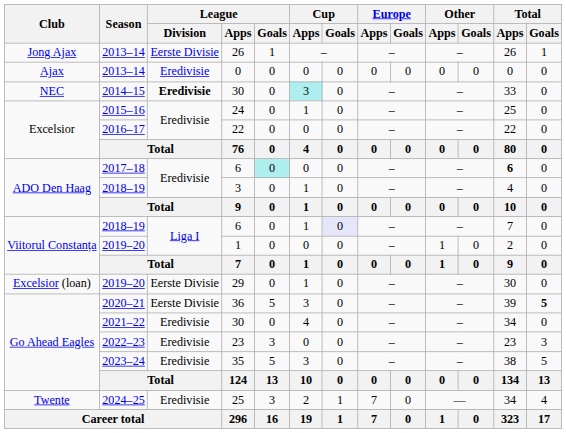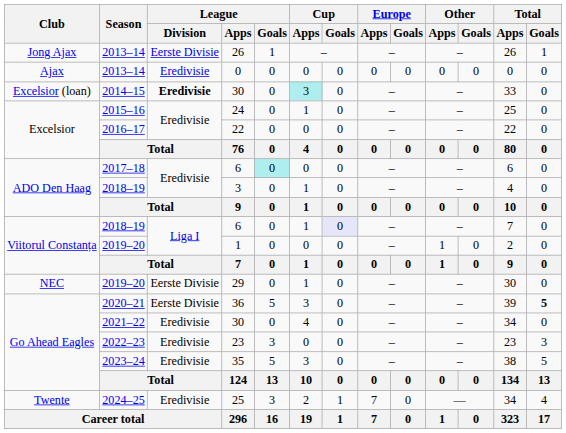 <table class="wikitable" style="text-align:center">
 <tr>
 <th rowspan="2">Club</th>
 <th rowspan="2">Season</th>
 <th colspan="3">League</th>
 <th colspan="2">Cup</th>
 <th colspan="2"><a href='#'>Europe</a></th>
 <th colspan="2">Other</th>
 <th colspan="2">Total</th>
 </tr>
 <tr>
 <th>Division</th>
 <th>Apps</th>
 <th>Goals</th>
 <th>Apps</th>
 <th>Goals</th>
 <th>Apps</th>
 <th>Goals</th>
 <th>Apps</th>
 <th>Goals</th>
 <th>Apps</th>
 <th>Goals</th>
 </tr>
 <tr>
 <td><a href='#'>Jong Ajax</a></td>
 <td><a href='#'>2013–14</a></td>
 <td><a href='#'>Eerste Divisie</a></td>
 <td>26</td>
 <td>1</td>
 <td colspan="2">–</td>
 <td colspan="2">–</td>
 <td colspan="2">–</td>
 <td>26</td>
 <td>1</td>
 </tr>
 <tr>
 <td><a href='#'>Ajax</a></td>
 <td><a href='#'>2013–14</a></td>
 <td><a href='#'>Eredivisie</a></td>
 <td>0</td>
 <td>0</td>
 <td>0</td>
 <td>0</td>
 <td>0</td>
 <td>0</td>
 <td>0</td>
 <td>0</td>
 <td>0</td>
 <td>0</td>
 </tr>
 <tr>
-<td><a href='#'>NEC</a></td>
+<td><a href='#'>Excelsior</a> (loan)</td>
 <td><a href='#'>2014–15</a></td>
 <td><strong>Eredivisie</strong></td>
 <td>30</td>
 <td>0</td>
 <td style="background: paleturquoise;">3</td>
 <td>0</td>
 <td colspan="2">–</td>
 <td colspan="2">–</td>
 <td>33</td>
 <td>0</td>
 </tr>
 <tr>
 <td rowspan="3">Excelsior</td>
 <td><a href='#'>2015–16</a></td>
 <td rowspan="2">Eredivisie</td>
 <td>24</td>
 <td>0</td>
 <td>1</td>
 <td>0</td>
 <td colspan="2">–</td>
 <td colspan="2">–</td>
 <td>25</td>
 <td>0</td>
 </tr>
 <tr>
 <td><a href='#'>2016–17</a></td>
 <td>22</td>
 <td>0</td>
 <td>0</td>
 <td>0</td>
 <td colspan="2">–</td>
 <td colspan="2">–</td>
 <td>22</td>
 <td>0</td>
 </tr>
 <tr>
 <th colspan="2">Total</th>
 <th>76</th>
 <th>0</th>
 <th>4</th>
 <th>0</th>
 <th>0</th>
 <th>0</th>
 <th>0</th>
 <th>0</th>
 <th>80</th>
 <th>0</th>
 </tr>
 <tr>
 <td rowspan="3"><a href='#'>ADO Den Haag</a></td>
 <td><a href='#'>2017–18</a></td>
 <td rowspan="2">Eredivisie</td>
 <td>6</td>
 <td style="background: paleturquoise;">0</td>
 <td>0</td>
 <td>0</td>
 <td colspan="2">–</td>
 <td colspan="2">–</td>
-<td><strong>6</strong></td>
+<td>6</td>
 <td>0</td>
 </tr>
 <tr>
 <td><a href='#'>2018–19</a></td>
 <td>3</td>
 <td>0</td>
 <td>1</td>
 <td>0</td>
 <td colspan="2">–</td>
 <td colspan="2">–</td>
 <td>4</td>
 <td>0</td>
 </tr>
 <tr>
 <th colspan="2">Total</th>
 <th>9</th>
 <th>0</th>
 <th>1</th>
 <th>0</th>
 <th>0</th>
 <th>0</th>
 <th>0</th>
 <th>0</th>
 <th>10</th>
 <th>0</th>
 </tr>
 <tr>
 <td rowspan="3"><a href='#'>Viitorul Constanța</a></td>
 <td><a href='#'>2018–19</a></td>
 <td rowspan="2"><a href='#'>Liga I</a></td>
 <td>6</td>
 <td>0</td>
 <td>1</td>
 <td style="background: lavender;">0</td>
 <td colspan="2">–</td>
 <td colspan="2">–</td>
 <td>7</td>
 <td>0</td>
 </tr>
 <tr>
 <td><a href='#'>2019–20</a></td>
 <td>1</td>
 <td>0</td>
 <td>0</td>
 <td>0</td>
 <td colspan="2">–</td>
 <td>1</td>
 <td>0</td>
 <td>2</td>
 <td>0</td>
 </tr>
 <tr>
 <th colspan="2">Total</th>
 <th>7</th>
 <th>0</th>
 <th>1</th>
 <th>0</th>
 <th>0</th>
 <th>0</th>
 <th>1</th>
 <th>0</th>
 <th>9</th>
 <th>0</th>
 </tr>
 <tr>
-<td><a href='#'>Excelsior</a> (loan)</td>
+<td><a href='#'>NEC</a></td>
 <td><a href='#'>2019–20</a></td>
 <td>Eerste Divisie</td>
 <td>29</td>
 <td>0</td>
 <td>1</td>
 <td>0</td>
 <td colspan="2">–</td>
 <td colspan="2">–</td>
 <td>30</td>
 <td>0</td>
 </tr>
 <tr>
 <td rowspan="5"><a href='#'>Go Ahead Eagles</a></td>
 <td><a href='#'>2020–21</a></td>
 <td>Eerste Divisie</td>
 <td>36</td>
 <td>5</td>
 <td>3</td>
 <td>0</td>
 <td colspan="2">–</td>
 <td colspan="2">–</td>
 <td>39</td>
 <td><strong>5</strong></td>
 </tr>
 <tr>
 <td><a href='#'>2021–22</a></td>
 <td>Eredivisie</td>
 <td>30</td>
 <td>0</td>
 <td>4</td>
 <td>0</td>
 <td colspan="2">–</td>
 <td colspan="2">–</td>
 <td>34</td>
 <td>0</td>
 </tr>
 <tr>
 <td><a href='#'>2022–23</a></td>
 <td>Eredivisie</td>
 <td>23</td>
 <td>3</td>
 <td>0</td>
 <td>0</td>
 <td colspan="2">–</td>
 <td colspan="2">–</td>
 <td>23</td>
 <td>3</td>
 </tr>
 <tr>
 <td><a href='#'>2023–24</a></td>
 <td>Eredivisie</td>
 <td>35</td>
 <td>5</td>
 <td>3</td>
 <td>0</td>
 <td colspan="2">–</td>
 <td colspan="2">–</td>
 <td>38</td>
 <td>5</td>
 </tr>
 <tr>
 <th colspan="2">Total</th>
 <th>124</th>
 <th>13</th>
 <th>10</th>
 <th>0</th>
 <th>0</th>
 <th>0</th>
 <th>0</th>
 <th>0</th>
 <th>134</th>
 <th>13</th>
 </tr>
 <tr>
 <td><a href='#'>Twente</a></td>
 <td><a href='#'>2024–25</a></td>
 <td>Eredivisie</td>
 <td>25</td>
 <td>3</td>
 <td>2</td>
 <td>1</td>
 <td>7</td>
 <td>0</td>
 <td colspan="2">—</td>
 <td>34</td>
 <td>4</td>
 </tr>
 <tr>
 <th colspan="3">Career total</th>
 <th>296</th>
 <th>16</th>
 <th>19</th>
 <th>1</th>
 <th>7</th>
 <th>0</th>
 <th>1</th>
 <th>0</th>
 <th>323</th>
 <th>17</th>
 </tr>
 </table>
